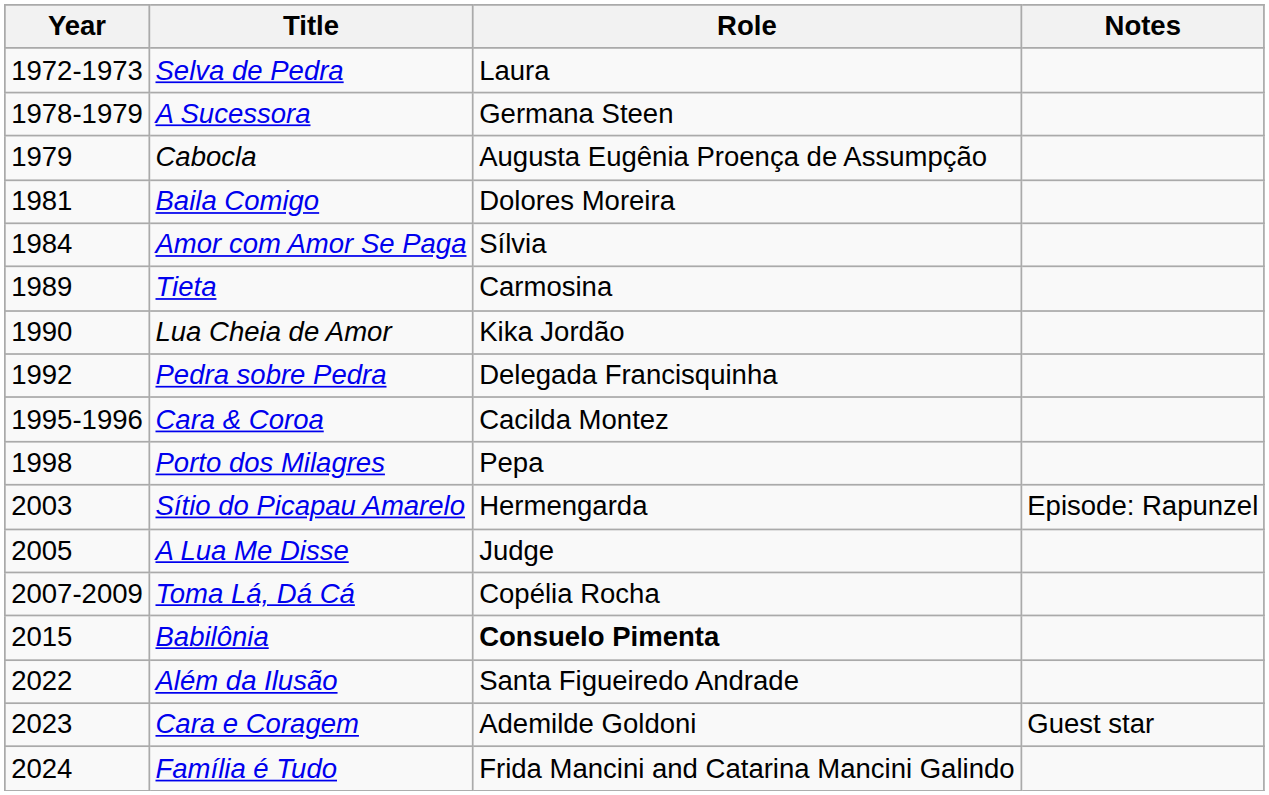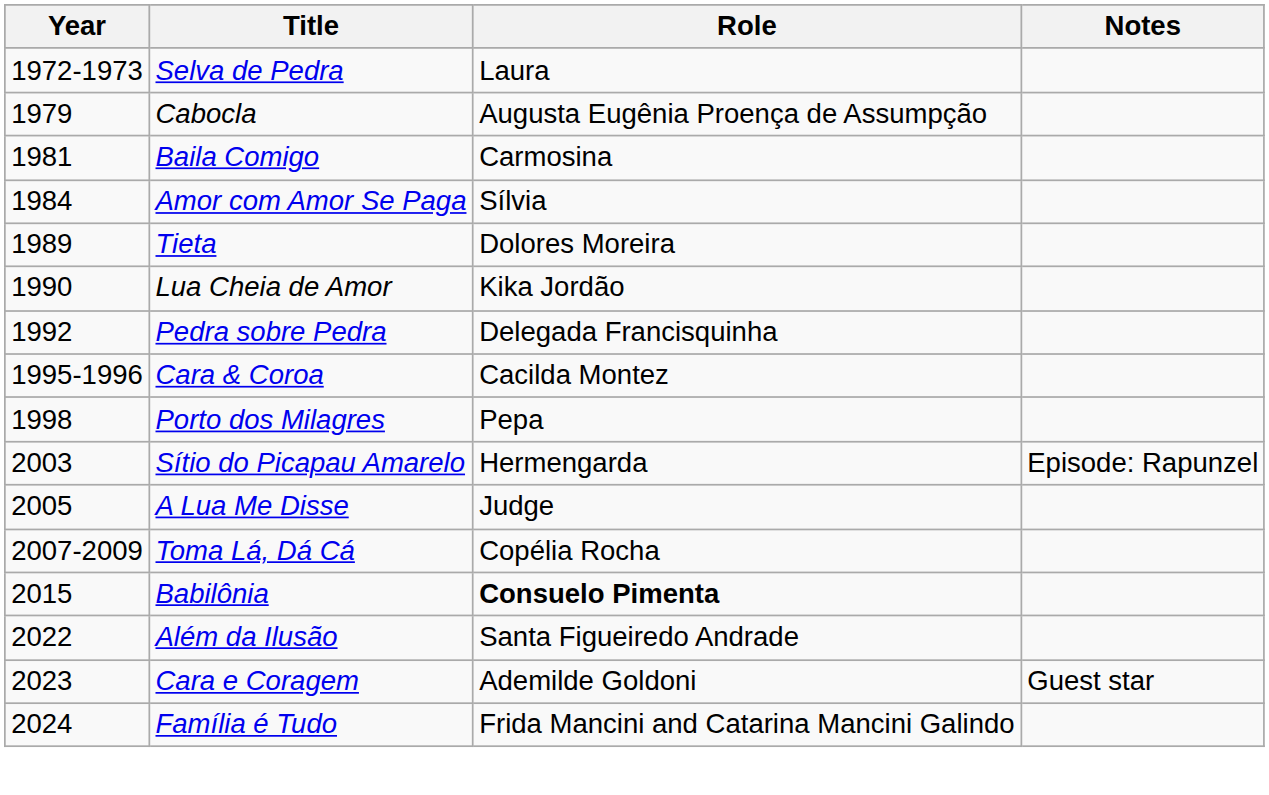 <table class="wikitable">
 <tr style="background:#ccc; text-align:center;">
 <th>Year</th>
 <th>Title</th>
 <th>Role</th>
 <th>Notes</th>
 </tr>
 <tr>
 <td>1972-1973</td>
 <td><em><a href='#'>Selva de Pedra</a></em></td>
 <td>Laura</td>
 <td></td>
 </tr>
 <tr>
-<td>1978-1979</td>
-<td><em><a href='#'>A Sucessora</a></em></td>
-<td>Germana Steen</td>
-<td></td>
-</tr>
-<tr>
 <td>1979</td>
 <td><em>Cabocla</em></td>
 <td>Augusta Eugênia Proença de Assumpção</td>
 <td></td>
 </tr>
 <tr>
 <td>1981</td>
 <td><em><a href='#'>Baila Comigo</a></em></td>
-<td>Dolores Moreira</td>
+<td>Carmosina</td>
 <td></td>
 </tr>
 <tr>
 <td>1984</td>
 <td><em><a href='#'>Amor com Amor Se Paga</a></em></td>
 <td>Sílvia</td>
 <td></td>
 </tr>
 <tr>
 <td>1989</td>
 <td><em><a href='#'>Tieta</a></em></td>
-<td>Carmosina</td>
+<td>Dolores Moreira</td>
 <td></td>
 </tr>
 <tr>
 <td>1990</td>
 <td><em>Lua Cheia de Amor</em></td>
 <td>Kika Jordão</td>
 <td></td>
 </tr>
 <tr>
 <td>1992</td>
 <td><em><a href='#'>Pedra sobre Pedra</a></em></td>
 <td>Delegada Francisquinha</td>
 <td></td>
 </tr>
 <tr>
 <td>1995-1996</td>
 <td><em><a href='#'>Cara & Coroa</a></em></td>
 <td>Cacilda Montez</td>
 <td></td>
 </tr>
 <tr>
 <td>1998</td>
 <td><em><a href='#'>Porto dos Milagres</a></em></td>
 <td>Pepa</td>
 <td></td>
 </tr>
 <tr>
 <td>2003</td>
 <td><em><a href='#'>Sítio do Picapau Amarelo</a></em></td>
 <td>Hermengarda</td>
 <td>Episode: Rapunzel</td>
 </tr>
 <tr>
 <td>2005</td>
 <td><em><a href='#'>A Lua Me Disse</a></em></td>
 <td>Judge</td>
 <td></td>
 </tr>
 <tr>
 <td>2007-2009</td>
 <td><em><a href='#'>Toma Lá, Dá Cá</a></em></td>
 <td>Copélia Rocha</td>
 <td></td>
 </tr>
 <tr>
 <td>2015</td>
 <td><em><a href='#'>Babilônia</a></em></td>
 <td><strong>Consuelo Pimenta</strong></td>
 <td></td>
 </tr>
 <tr>
 <td>2022</td>
 <td><em><a href='#'>Além da Ilusão</a></em></td>
 <td>Santa Figueiredo Andrade</td>
 <td></td>
 </tr>
 <tr>
 <td>2023</td>
 <td><em><a href='#'>Cara e Coragem</a></em></td>
 <td>Ademilde Goldoni</td>
 <td>Guest star</td>
 </tr>
 <tr>
 <td>2024</td>
 <td><em><a href='#'>Família é Tudo</a></em></td>
 <td>Frida Mancini and Catarina Mancini Galindo</td>
 <td></td>
 </tr>
 </table>
